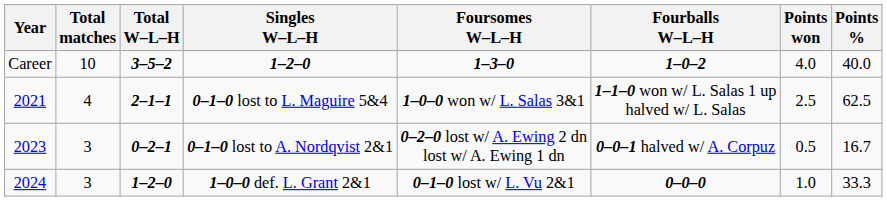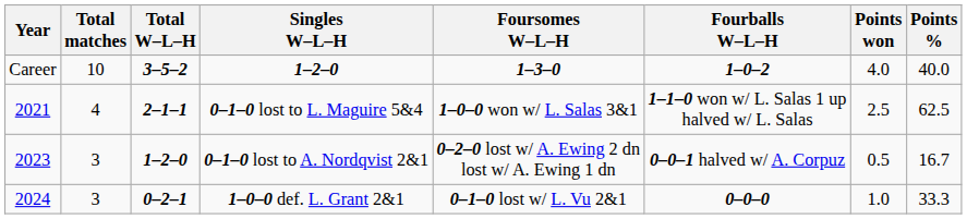 <table class="wikitable" style="text-align:center; font-size: 95%;">
 <tr>
 <th>Year</th>
 <th>Total<br>matches</th>
 <th>Total<br>W–L–H</th>
 <th>Singles<br>W–L–H</th>
 <th>Foursomes<br>W–L–H</th>
 <th>Fourballs<br>W–L–H</th>
 <th>Points<br>won</th>
 <th>Points<br>%</th>
 </tr>
 <tr>
 <td>Career</td>
 <td>10</td>
 <td><strong><em>3–5–2</em></strong></td>
 <td><strong><em>1–2–0</em></strong></td>
 <td><strong><em>1–3–0</em></strong></td>
 <td><strong><em>1–0–2</em></strong></td>
 <td>4.0</td>
 <td>40.0</td>
 </tr>
 <tr>
 <td><a href='#'>2021</a></td>
 <td>4</td>
 <td><strong><em>2–1–1</em></strong></td>
 <td><strong><em>0–1–0</em></strong> lost to <a href='#'>L. Maguire</a> 5&4</td>
 <td><strong><em>1–0–0</em></strong> won w/ <a href='#'>L. Salas</a> 3&1</td>
 <td><strong><em>1–1–0</em></strong> won w/ L. Salas 1 up<br>halved w/ L. Salas</td>
 <td>2.5</td>
 <td>62.5</td>
 </tr>
 <tr>
 <td><a href='#'>2023</a></td>
 <td>3</td>
-<td><strong><em>0–2–1</em></strong></td>
+<td><strong><em>1–2–0</em></strong></td>
 <td><strong><em>0–1–0</em></strong> lost to <a href='#'>A. Nordqvist</a> 2&1</td>
 <td><strong><em>0–2–0</em></strong> lost w/ <a href='#'>A. Ewing</a> 2 dn<br>lost w/ A. Ewing 1 dn</td>
 <td><strong><em>0–0–1</em></strong> halved w/ <a href='#'>A. Corpuz</a></td>
 <td>0.5</td>
 <td>16.7</td>
 </tr>
 <tr>
 <td><a href='#'>2024</a></td>
 <td>3</td>
-<td><strong><em>1–2–0</em></strong></td>
+<td><strong><em>0–2–1</em></strong></td>
 <td><strong><em>1–0–0</em></strong> def. <a href='#'>L. Grant</a> 2&1</td>
 <td><strong><em>0–1–0</em></strong> lost w/ <a href='#'>L. Vu</a> 2&1</td>
 <td><strong><em>0–0–0</em></strong></td>
 <td>1.0</td>
 <td>33.3</td>
 </tr>
 </table>
